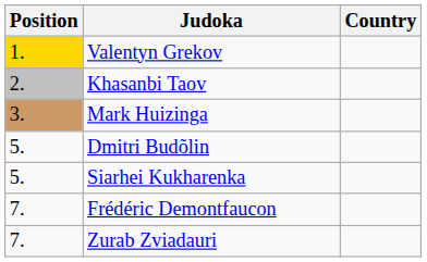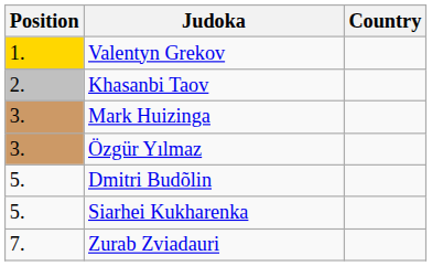 <table class=wikitable>
 <tr>
 <th width=10>Position</th>
 <th width=200>Judoka</th>
 <th width=10>Country</th>
 </tr>
 <tr>
 <td bgcolor=gold>1.</td>
 <td><a href='#'>Valentyn Grekov</a></td>
 <td></td>
 </tr>
 <tr>
 <td bgcolor="silver">2.</td>
 <td><a href='#'>Khasanbi Taov</a></td>
 <td></td>
 </tr>
 <tr>
 <td bgcolor="CC9966">3.</td>
 <td><a href='#'>Mark Huizinga</a></td>
 <td></td>
 </tr>
 <tr>
+<td bgcolor="CC9966">3.</td>
+<td><a href='#'>Özgür Yılmaz</a></td>
+<td></td>
+</tr>
+<tr>
 <td>5.</td>
 <td><a href='#'>Dmitri Budõlin</a></td>
 <td></td>
 </tr>
 <tr>
 <td>5.</td>
 <td><a href='#'>Siarhei Kukharenka</a></td>
 <td></td>
 </tr>
 <tr>
 <td>7.</td>
-<td><a href='#'>Frédéric Demontfaucon</a></td>
-<td></td>
-</tr>
-<tr>
-<td>7.</td>
 <td><a href='#'>Zurab Zviadauri</a></td>
 <td></td>
 </tr>
 </table>
